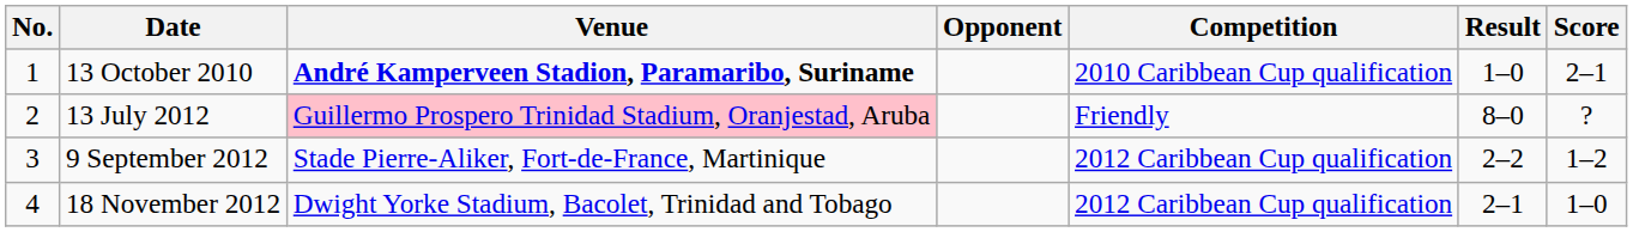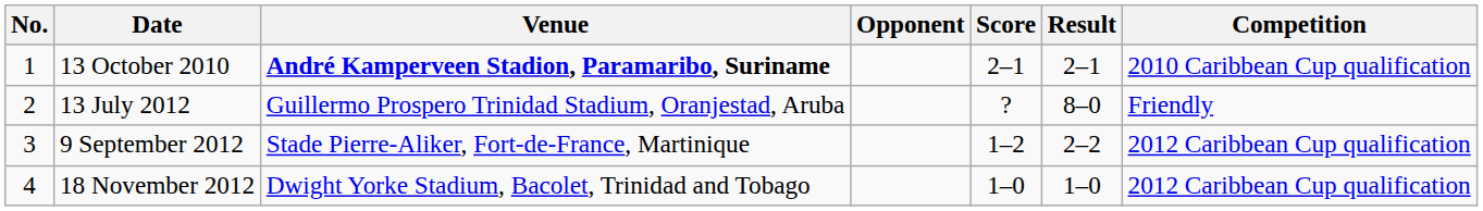 <table class="wikitable">
 <tr>
 <th scope="col">No.</th>
 <th scope="col">Date</th>
 <th scope="col">Venue</th>
 <th scope="col">Opponent</th>
+<th scope="col">Score</th>
+<th scope="col">Result</th>
 <th scope="col">Competition</th>
-<th scope="col">Result</th>
-<th scope="col">Score</th>
 </tr>
 <tr>
 <td align="center">1</td>
 <td>13 October 2010</td>
 <td><strong><a href='#'>André Kamperveen Stadion</a>, <a href='#'>Paramaribo</a>, Suriname</strong></td>
 <td></td>
+<td align="center">2–1</td>
+<td align="center">2–1</td>
 <td><a href='#'>2010 Caribbean Cup qualification</a></td>
-<td align="center">1–0</td>
-<td align="center">2–1</td>
 </tr>
 <tr>
 <td align="center">2</td>
 <td>13 July 2012</td>
-<td style="background: pink;"><a href='#'>Guillermo Prospero Trinidad Stadium</a>, <a href='#'>Oranjestad</a>, Aruba</td>
+<td><a href='#'>Guillermo Prospero Trinidad Stadium</a>, <a href='#'>Oranjestad</a>, Aruba</td>
 <td></td>
+<td align="center">?</td>
+<td align="center">8–0</td>
 <td><a href='#'>Friendly</a></td>
-<td align="center">8–0</td>
-<td align="center">?</td>
 </tr>
 <tr>
 <td align="center">3</td>
 <td>9 September 2012</td>
 <td><a href='#'>Stade Pierre-Aliker</a>, <a href='#'>Fort-de-France</a>, Martinique</td>
 <td></td>
+<td align="center">1–2</td>
+<td align="center">2–2</td>
 <td><a href='#'>2012 Caribbean Cup qualification</a></td>
-<td align="center">2–2</td>
-<td align="center">1–2</td>
 </tr>
 <tr>
 <td align="center">4</td>
 <td>18 November 2012</td>
 <td><a href='#'>Dwight Yorke Stadium</a>, <a href='#'>Bacolet</a>, Trinidad and Tobago</td>
 <td></td>
+<td align="center">1–0</td>
+<td align="center">1–0</td>
 <td><a href='#'>2012 Caribbean Cup qualification</a></td>
-<td align="center">2–1</td>
-<td align="center">1–0</td>
 </tr>
 </table>
